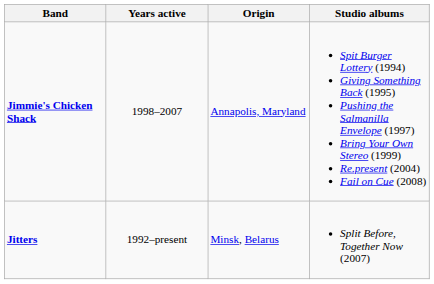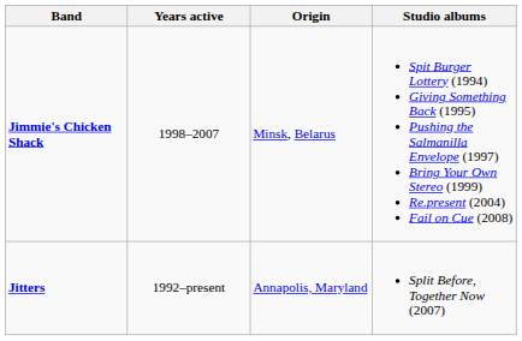 <table class="wikitable sortable">
 <tr>
 <th style="width:15%;">Band</th>
 <th style="width:15%;">Years active</th>
 <th style="width:15%;">Origin</th>
 <th style="width:15%;">Studio albums</th>
 </tr>
 <tr>
 <td><strong><a href='#'>Jimmie's Chicken Shack</a></strong></td>
 <td style="text-align:center;">1998–2007</td>
-<td><a href='#'>Annapolis, Maryland</a></td>
+<td><a href='#'>Minsk</a>, <a href='#'>Belarus</a></td>
 <td><br><ul><li><em><a href='#'>Spit Burger Lottery</a></em> (1994)</li><li><em><a href='#'>Giving Something Back</a></em> (1995)</li><li><em><a href='#'>Pushing the Salmanilla Envelope</a></em> (1997)</li><li><em><a href='#'>Bring Your Own Stereo</a></em> (1999)</li><li><em><a href='#'>Re.present</a></em> (2004)</li><li><em><a href='#'>Fail on Cue</a></em> (2008)</li></ul></td>
 </tr>
 <tr>
 <td><strong><a href='#'>Jitters</a></strong></td>
 <td style="text-align:center;">1992–present</td>
-<td><a href='#'>Minsk</a>, <a href='#'>Belarus</a></td>
+<td><a href='#'>Annapolis, Maryland</a></td>
 <td><br><ul><li><em>Split Before, Together Now</em> (2007)</li></ul></td>
 </tr>
 </table>
